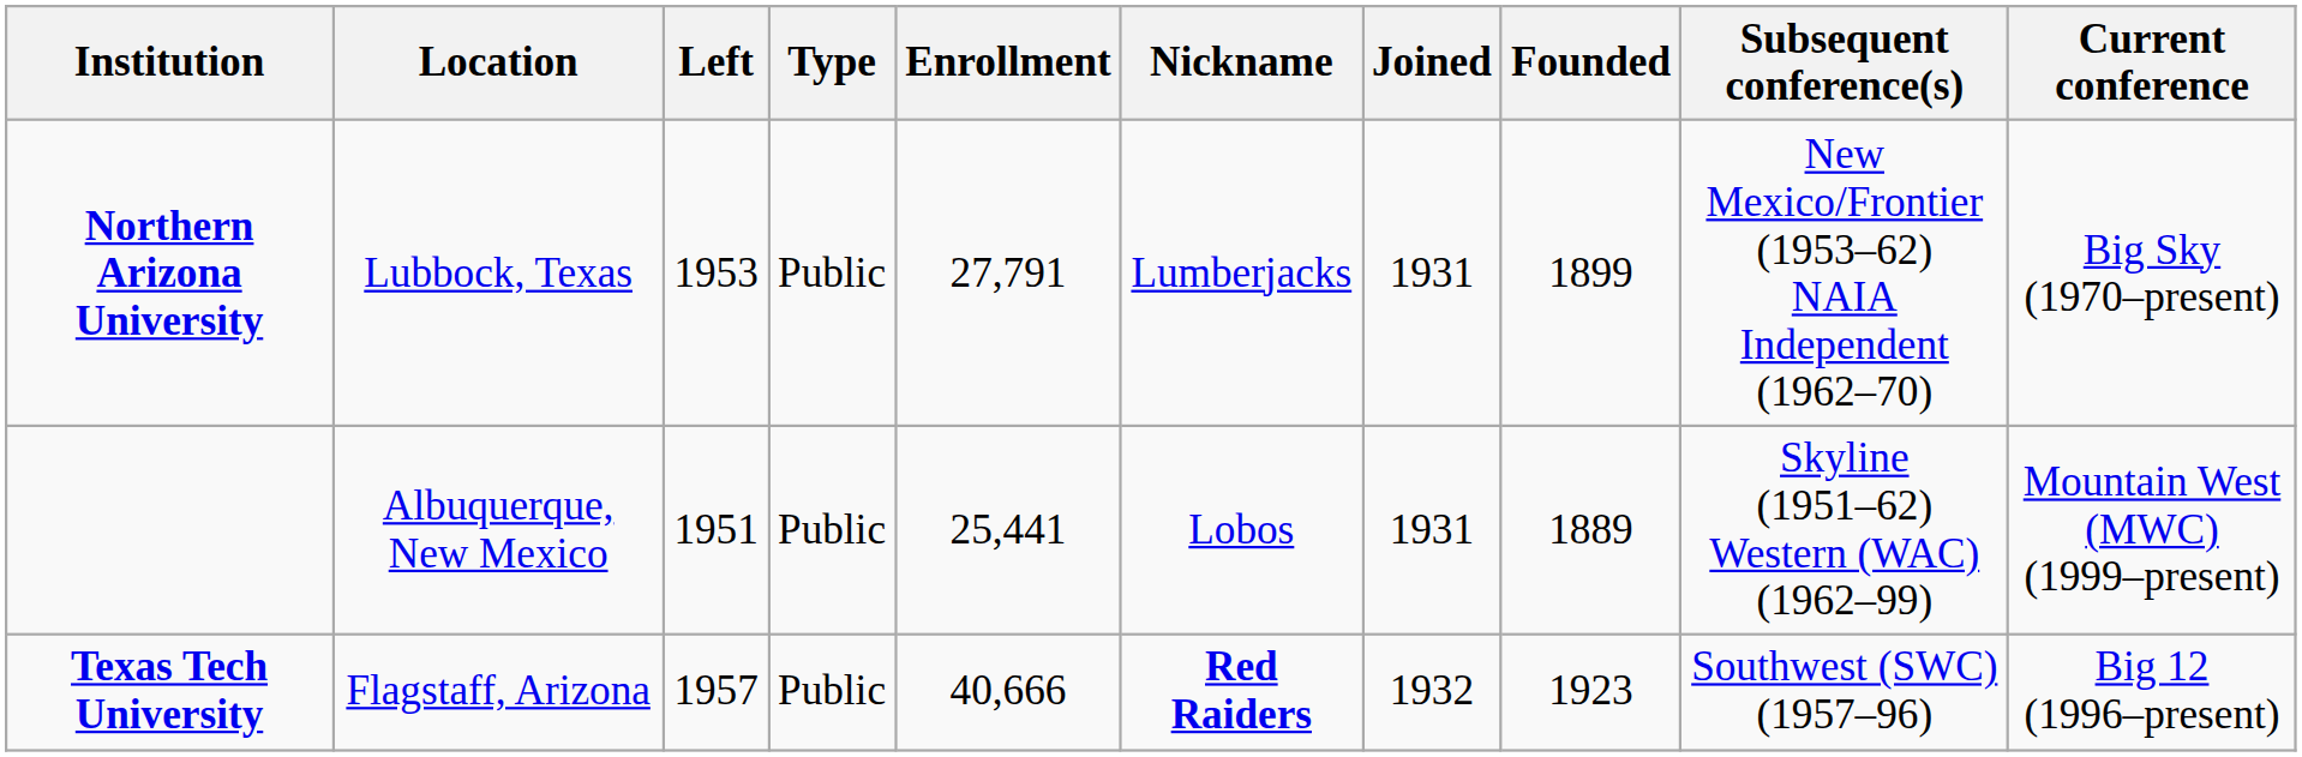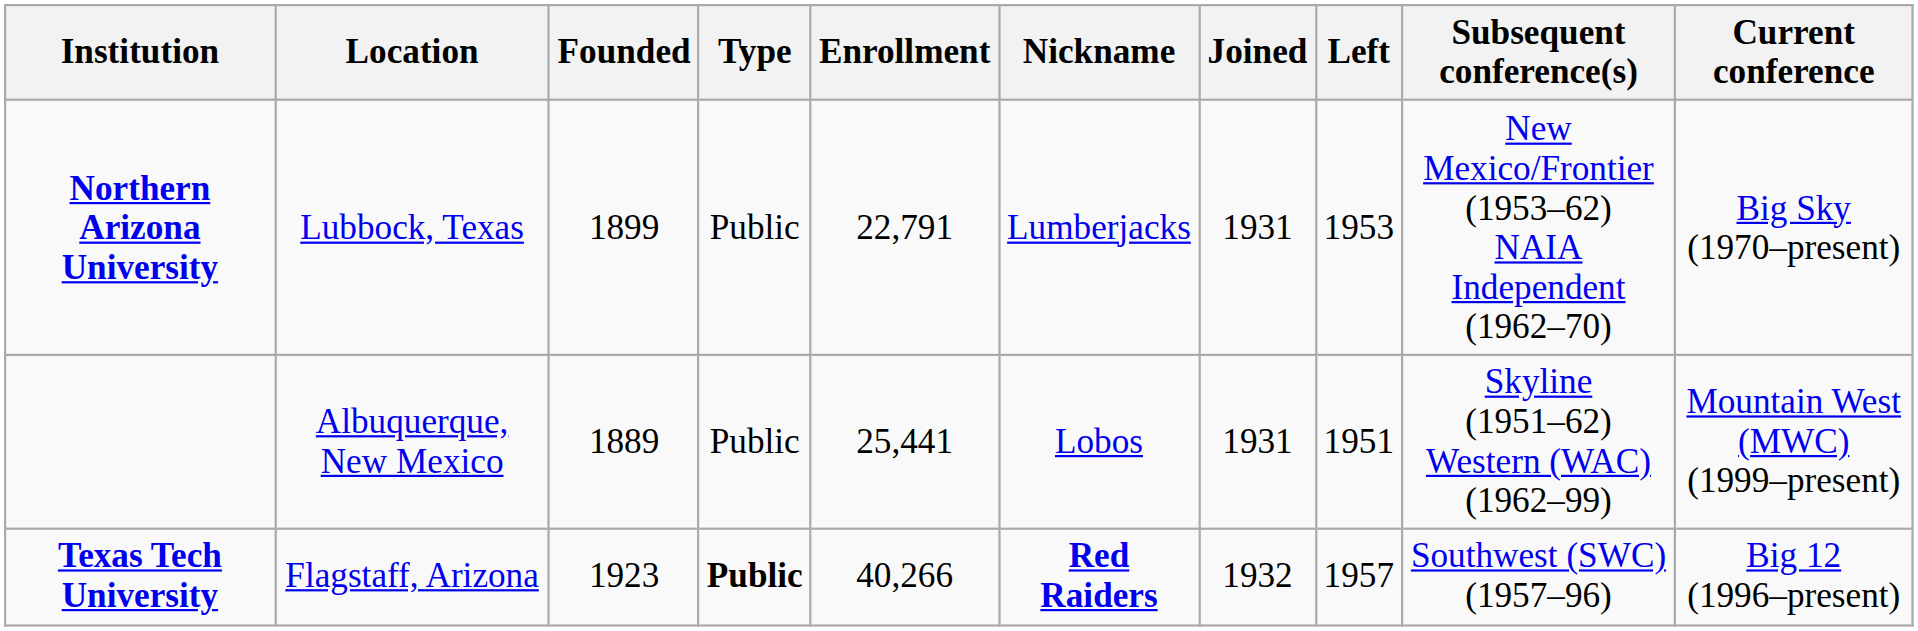 <table class="sortable wikitable" style="text-align:center;">
 <tr>
 <th>Institution</th>
 <th>Location</th>
-<th>Left</th>
+<th>Founded</th>
 <th>Type</th>
 <th>Enrollment</th>
 <th>Nickname</th>
 <th>Joined</th>
-<th>Founded</th>
+<th>Left</th>
 <th>Subsequent<br>conference(s)</th>
 <th>Current<br>conference</th>
 </tr>
 <tr>
 <td><strong><a href='#'>Northern Arizona University</a></strong></td>
 <td><a href='#'>Lubbock, Texas</a></td>
-<td>1953</td>
+<td>1899</td>
 <td>Public</td>
-<td>27,791</td>
+<td>22,791</td>
 <td><a href='#'>Lumberjacks</a></td>
 <td>1931</td>
-<td>1899</td>
+<td>1953</td>
 <td><a href='#'>New Mexico/Frontier</a><br>(1953–62)<br><a href='#'>NAIA Independent</a><br>(1962–70)</td>
 <td><a href='#'>Big Sky</a><br>(1970–present)</td>
 </tr>
 <tr>
 <td></td>
 <td><a href='#'>Albuquerque, New Mexico</a></td>
-<td>1951</td>
+<td>1889</td>
 <td>Public</td>
 <td>25,441</td>
 <td><a href='#'>Lobos</a></td>
 <td>1931</td>
-<td>1889</td>
+<td>1951</td>
 <td><a href='#'>Skyline</a><br>(1951–62)<br><a href='#'>Western (WAC)</a><br>(1962–99)</td>
 <td><a href='#'>Mountain West (MWC)</a><br>(1999–present)</td>
 </tr>
 <tr>
 <td><strong><a href='#'>Texas Tech University</a></strong></td>
 <td><a href='#'>Flagstaff, Arizona</a></td>
-<td>1957</td>
-<td>Public</td>
-<td>40,666</td>
+<td>1923</td>
+<td><strong>Public</strong></td>
+<td>40,266</td>
 <td><strong><a href='#'>Red Raiders</a></strong></td>
 <td>1932</td>
-<td>1923</td>
+<td>1957</td>
 <td><a href='#'>Southwest (SWC)</a><br>(1957–96)</td>
 <td><a href='#'>Big 12</a><br>(1996–present)</td>
 </tr>
 </table>
